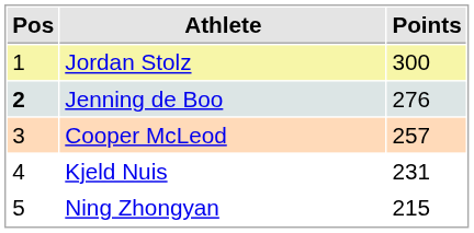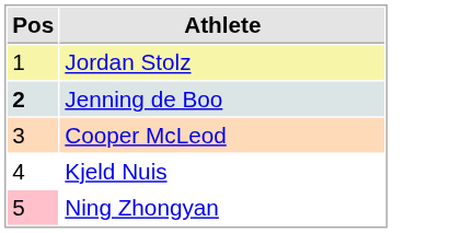 <table cellspacing="1" cellpadding="3" style="border:1px solid #aaa; font-size:90%;">
 <tr style="background:#e4e4e4;">
 <th style="border-bottom:1px solid #aaa; width:10px;">Pos</th>
 <th style="border-bottom:1px solid #aaa; width:200px;">Athlete</th>
-<th style="border-bottom:1px solid #aaa; width:20px;">Points</th>
 </tr>
 <tr style="background:#f7f6a8;">
 <td>1</td>
 <td> <a href='#'>Jordan Stolz</a></td>
-<td>300</td>
 </tr>
 <tr style="background:#dce5e5;">
 <td><strong>2</strong></td>
 <td> <a href='#'>Jenning de Boo</a></td>
-<td>276</td>
 </tr>
 <tr style="background:#ffdab9;">
 <td>3</td>
 <td> <a href='#'>Cooper McLeod</a></td>
-<td>257</td>
 </tr>
 <tr>
 <td>4</td>
 <td> <a href='#'>Kjeld Nuis</a></td>
-<td>231</td>
 </tr>
 <tr>
-<td>5</td>
+<td style="background: pink;">5</td>
 <td> <a href='#'>Ning Zhongyan</a></td>
-<td>215</td>
 </tr>
 </table>
